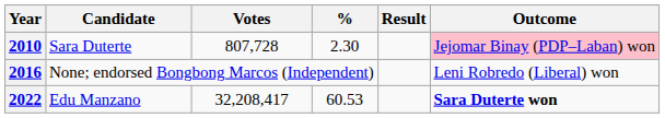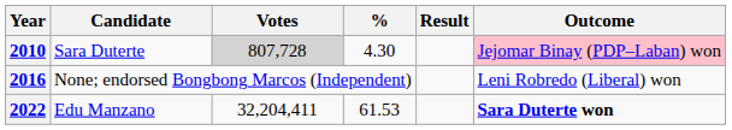 <table class="wikitable" style="text-align:center; font-size:90%">
 <tr>
 <th>Year</th>
 <th>Candidate</th>
 <th>Votes</th>
 <th>%</th>
 <th>Result</th>
 <th>Outcome</th>
 </tr>
 <tr>
 <th><a href='#'>2010</a></th>
 <td align="left"><a href='#'>Sara Duterte</a></td>
-<td>807,728</td>
-<td>2.30</td>
+<td style="background: lightgrey;">807,728</td>
+<td>4.30</td>
 <td></td>
 <td align="left" style="background: pink;"><a href='#'>Jejomar Binay</a> (<a href='#'>PDP–Laban</a>) won</td>
 </tr>
 <tr>
 <th><a href='#'>2016</a></th>
 <td colspan="3" align="left">None; endorsed <a href='#'>Bongbong Marcos</a> (<a href='#'>Independent</a>)</td>
 <td></td>
 <td align="left"><a href='#'>Leni Robredo</a> (<a href='#'>Liberal</a>) won</td>
 </tr>
 <tr>
 <th><a href='#'>2022</a></th>
 <td align="left"><a href='#'>Edu Manzano</a></td>
-<td>32,208,417</td>
-<td>60.53</td>
+<td>32,204,411</td>
+<td>61.53</td>
 <td></td>
 <td align="left"><strong><a href='#'>Sara Duterte</a> won</strong></td>
 </tr>
 </table>
